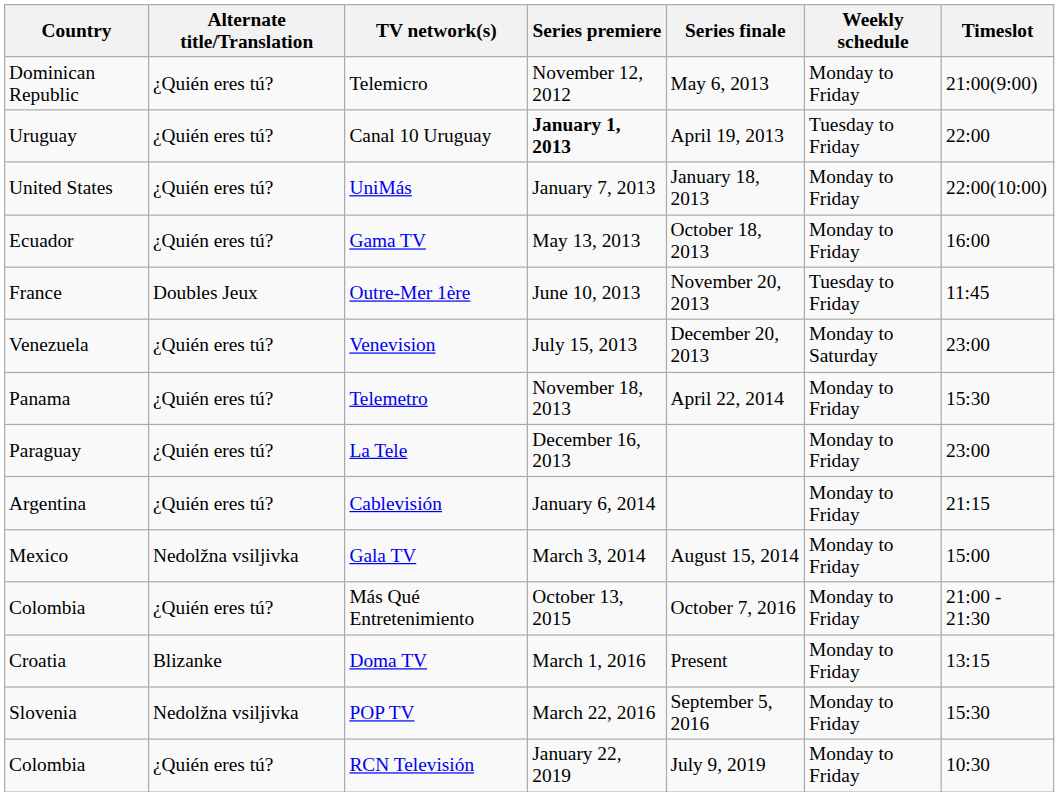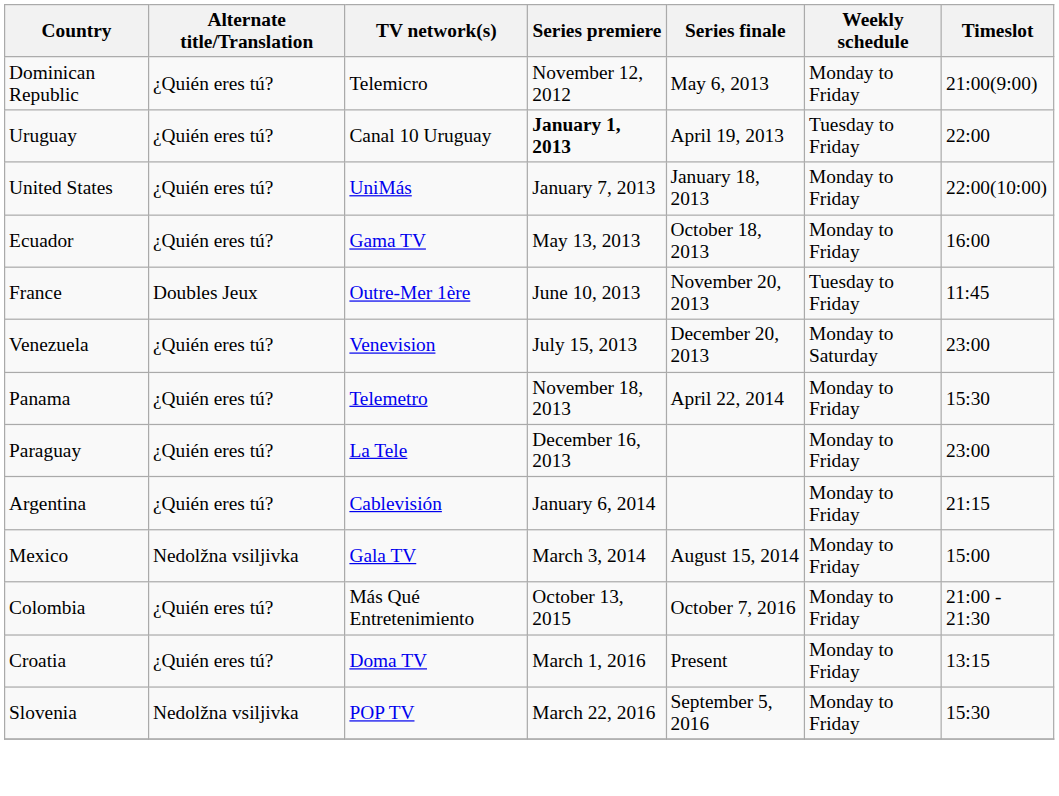 <table class="wikitable">
 <tr>
 <th>Country</th>
 <th>Alternate title/Translation</th>
 <th>TV network(s)</th>
 <th>Series premiere</th>
 <th>Series finale</th>
 <th>Weekly schedule</th>
 <th>Timeslot</th>
 </tr>
 <tr>
 <td>Dominican Republic</td>
 <td>¿Quién eres tú?</td>
 <td>Telemicro</td>
 <td>November 12, 2012</td>
 <td>May 6, 2013</td>
 <td>Monday to Friday</td>
 <td>21:00(9:00)</td>
 </tr>
 <tr>
 <td>Uruguay</td>
 <td>¿Quién eres tú?</td>
 <td>Canal 10 Uruguay</td>
 <td><strong>January 1, 2013</strong></td>
 <td>April 19, 2013</td>
 <td>Tuesday to Friday</td>
 <td>22:00</td>
 </tr>
 <tr>
 <td>United States</td>
 <td>¿Quién eres tú?</td>
 <td><a href='#'>UniMás</a></td>
 <td>January 7, 2013</td>
 <td>January 18, 2013</td>
 <td>Monday to Friday</td>
 <td>22:00(10:00)</td>
 </tr>
 <tr>
 <td>Ecuador</td>
 <td>¿Quién eres tú?</td>
 <td><a href='#'>Gama TV</a></td>
 <td>May 13, 2013</td>
 <td>October 18, 2013</td>
 <td>Monday to Friday</td>
 <td>16:00</td>
 </tr>
 <tr>
 <td>France</td>
 <td>Doubles Jeux</td>
 <td><a href='#'>Outre-Mer 1ère</a></td>
 <td>June 10, 2013</td>
 <td>November 20, 2013</td>
 <td>Tuesday to Friday</td>
 <td>11:45</td>
 </tr>
 <tr>
 <td>Venezuela</td>
 <td>¿Quién eres tú?</td>
 <td><a href='#'>Venevision</a></td>
 <td>July 15, 2013</td>
 <td>December 20, 2013</td>
 <td>Monday to Saturday</td>
 <td>23:00</td>
 </tr>
 <tr>
 <td>Panama</td>
 <td>¿Quién eres tú?</td>
 <td><a href='#'>Telemetro</a></td>
 <td>November 18, 2013</td>
 <td>April 22, 2014</td>
 <td>Monday to Friday</td>
 <td>15:30</td>
 </tr>
 <tr>
 <td>Paraguay</td>
 <td>¿Quién eres tú?</td>
 <td><a href='#'>La Tele</a></td>
 <td>December 16, 2013</td>
 <td></td>
 <td>Monday to Friday</td>
 <td>23:00</td>
 </tr>
 <tr>
 <td>Argentina</td>
 <td>¿Quién eres tú?</td>
 <td><a href='#'>Cablevisión</a></td>
 <td>January 6, 2014</td>
 <td></td>
 <td>Monday to Friday</td>
 <td>21:15</td>
 </tr>
 <tr>
 <td>Mexico</td>
 <td>Nedolžna vsiljivka</td>
 <td><a href='#'>Gala TV</a></td>
 <td>March 3, 2014</td>
 <td>August 15, 2014</td>
 <td>Monday to Friday</td>
 <td>15:00</td>
 </tr>
 <tr>
 <td>Colombia</td>
 <td>¿Quién eres tú?</td>
 <td>Más Qué Entretenimiento</td>
 <td>October 13, 2015</td>
 <td>October 7, 2016</td>
 <td>Monday to Friday</td>
 <td>21:00 - 21:30</td>
 </tr>
 <tr>
 <td>Croatia</td>
-<td>Blizanke</td>
+<td>¿Quién eres tú?</td>
 <td><a href='#'>Doma TV</a></td>
 <td>March 1, 2016</td>
 <td>Present</td>
 <td>Monday to Friday</td>
 <td>13:15</td>
 </tr>
 <tr>
 <td>Slovenia</td>
 <td>Nedolžna vsiljivka</td>
 <td><a href='#'>POP TV</a></td>
 <td>March 22, 2016</td>
 <td>September 5, 2016</td>
 <td>Monday to Friday</td>
 <td>15:30</td>
 </tr>
 <tr>
-<td>Colombia</td>
-<td>¿Quién eres tú?</td>
-<td><a href='#'>RCN Televisión</a></td>
-<td>January 22, 2019</td>
-<td>July 9, 2019</td>
-<td>Monday to Friday</td>
-<td>10:30</td>
-</tr>
-<tr>
 </tr>
 </table>
